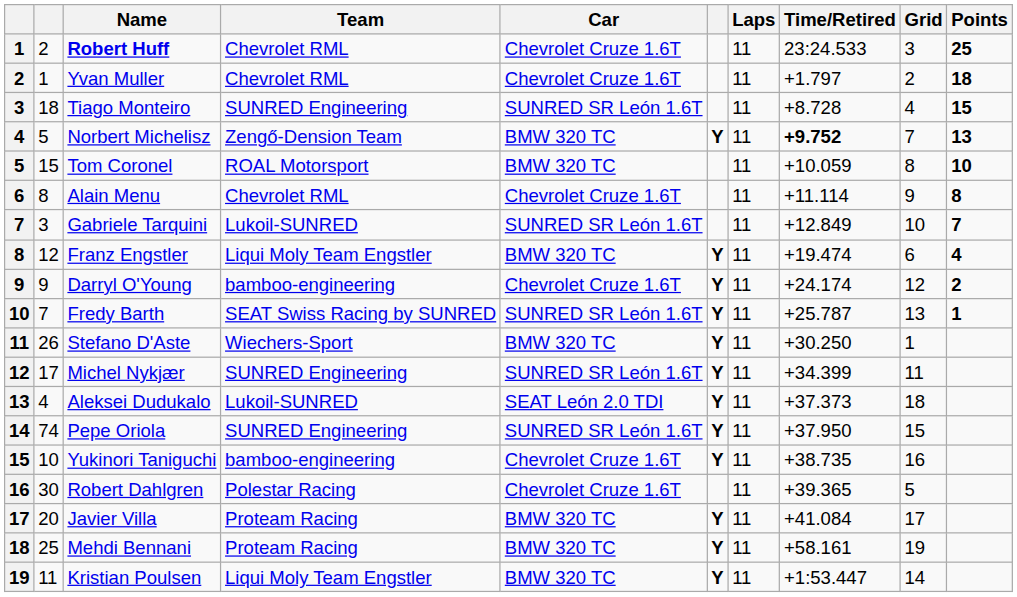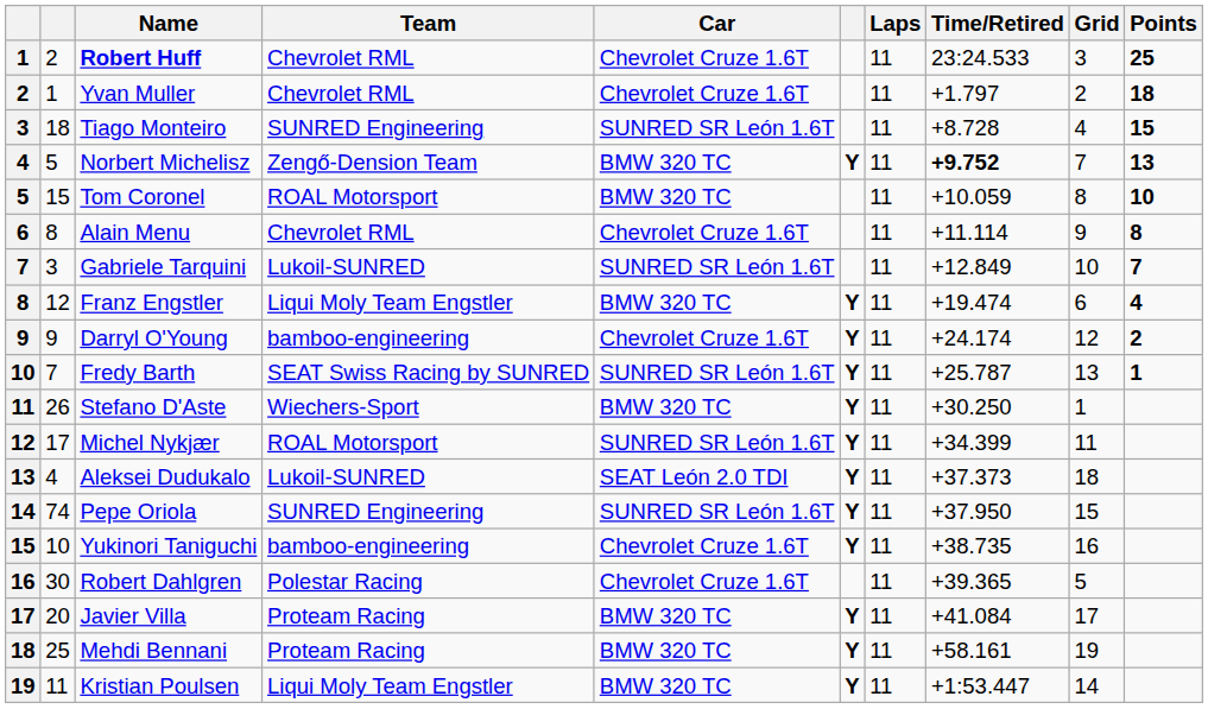 <table class="wikitable sortable" style="font-size: 95%;">
 <tr>
 <th></th>
 <th></th>
 <th>Name</th>
 <th>Team</th>
 <th>Car</th>
 <th></th>
 <th>Laps</th>
 <th>Time/Retired</th>
 <th>Grid</th>
 <th>Points</th>
 </tr>
 <tr>
 <th>1</th>
 <td>2</td>
 <td> <strong><a href='#'>Robert Huff</a></strong></td>
 <td><a href='#'>Chevrolet RML</a></td>
 <td><a href='#'>Chevrolet Cruze 1.6T</a></td>
 <td></td>
 <td>11</td>
 <td>23:24.533</td>
 <td>3</td>
 <td><strong>25</strong></td>
 </tr>
 <tr>
 <th>2</th>
 <td>1</td>
 <td> <a href='#'>Yvan Muller</a></td>
 <td><a href='#'>Chevrolet RML</a></td>
 <td><a href='#'>Chevrolet Cruze 1.6T</a></td>
 <td></td>
 <td>11</td>
 <td>+1.797</td>
 <td>2</td>
 <td><strong>18</strong></td>
 </tr>
 <tr>
 <th>3</th>
 <td>18</td>
 <td> <a href='#'>Tiago Monteiro</a></td>
 <td><a href='#'>SUNRED Engineering</a></td>
 <td><a href='#'>SUNRED SR León 1.6T</a></td>
 <td></td>
 <td>11</td>
 <td>+8.728</td>
 <td>4</td>
 <td><strong>15</strong></td>
 </tr>
 <tr>
 <th>4</th>
 <td>5</td>
 <td> <a href='#'>Norbert Michelisz</a></td>
 <td><a href='#'>Zengő-Dension Team</a></td>
 <td><a href='#'>BMW 320 TC</a></td>
 <td align=center><strong><span>Y</span></strong></td>
 <td>11</td>
 <td><strong>+9.752</strong></td>
 <td>7</td>
 <td><strong>13</strong></td>
 </tr>
 <tr>
 <th>5</th>
 <td>15</td>
 <td> <a href='#'>Tom Coronel</a></td>
 <td><a href='#'>ROAL Motorsport</a></td>
 <td><a href='#'>BMW 320 TC</a></td>
 <td></td>
 <td>11</td>
 <td>+10.059</td>
 <td>8</td>
 <td><strong>10</strong></td>
 </tr>
 <tr>
 <th>6</th>
 <td>8</td>
 <td> <a href='#'>Alain Menu</a></td>
 <td><a href='#'>Chevrolet RML</a></td>
 <td><a href='#'>Chevrolet Cruze 1.6T</a></td>
 <td></td>
 <td>11</td>
 <td>+11.114</td>
 <td>9</td>
 <td><strong>8</strong></td>
 </tr>
 <tr>
 <th>7</th>
 <td>3</td>
 <td> <a href='#'>Gabriele Tarquini</a></td>
 <td><a href='#'>Lukoil-SUNRED</a></td>
 <td><a href='#'>SUNRED SR León 1.6T</a></td>
 <td></td>
 <td>11</td>
 <td>+12.849</td>
 <td>10</td>
 <td><strong>7</strong></td>
 </tr>
 <tr>
 <th>8</th>
 <td>12</td>
 <td> <a href='#'>Franz Engstler</a></td>
 <td><a href='#'>Liqui Moly Team Engstler</a></td>
 <td><a href='#'>BMW 320 TC</a></td>
 <td align=center><strong><span>Y</span></strong></td>
 <td>11</td>
 <td>+19.474</td>
 <td>6</td>
 <td><strong>4</strong></td>
 </tr>
 <tr>
 <th>9</th>
 <td>9</td>
 <td> <a href='#'>Darryl O'Young</a></td>
 <td><a href='#'>bamboo-engineering</a></td>
 <td><a href='#'>Chevrolet Cruze 1.6T</a></td>
 <td align=center><strong><span>Y</span></strong></td>
 <td>11</td>
 <td>+24.174</td>
 <td>12</td>
 <td><strong>2</strong></td>
 </tr>
 <tr>
 <th>10</th>
 <td>7</td>
 <td> <a href='#'>Fredy Barth</a></td>
 <td><a href='#'>SEAT Swiss Racing by SUNRED</a></td>
 <td><a href='#'>SUNRED SR León 1.6T</a></td>
 <td align=center><strong><span>Y</span></strong></td>
 <td>11</td>
 <td>+25.787</td>
 <td>13</td>
 <td><strong>1</strong></td>
 </tr>
 <tr>
 <th>11</th>
 <td>26</td>
 <td> <a href='#'>Stefano D'Aste</a></td>
 <td><a href='#'>Wiechers-Sport</a></td>
 <td><a href='#'>BMW 320 TC</a></td>
 <td align=center><strong><span>Y</span></strong></td>
 <td>11</td>
 <td>+30.250</td>
 <td>1</td>
 <td></td>
 </tr>
 <tr>
 <th>12</th>
 <td>17</td>
 <td> <a href='#'>Michel Nykjær</a></td>
-<td><a href='#'>SUNRED Engineering</a></td>
+<td><a href='#'>ROAL Motorsport</a></td>
 <td><a href='#'>SUNRED SR León 1.6T</a></td>
 <td align=center><strong><span>Y</span></strong></td>
 <td>11</td>
 <td>+34.399</td>
 <td>11</td>
 <td></td>
 </tr>
 <tr>
 <th>13</th>
 <td>4</td>
 <td> <a href='#'>Aleksei Dudukalo</a></td>
 <td><a href='#'>Lukoil-SUNRED</a></td>
 <td><a href='#'>SEAT León 2.0 TDI</a></td>
 <td align=center><strong><span>Y</span></strong></td>
 <td>11</td>
 <td>+37.373</td>
 <td>18</td>
 <td></td>
 </tr>
 <tr>
 <th>14</th>
 <td>74</td>
 <td> <a href='#'>Pepe Oriola</a></td>
 <td><a href='#'>SUNRED Engineering</a></td>
 <td><a href='#'>SUNRED SR León 1.6T</a></td>
 <td align=center><strong><span>Y</span></strong></td>
 <td>11</td>
 <td>+37.950</td>
 <td>15</td>
 <td></td>
 </tr>
 <tr>
 <th>15</th>
 <td>10</td>
 <td> <a href='#'>Yukinori Taniguchi</a></td>
 <td><a href='#'>bamboo-engineering</a></td>
 <td><a href='#'>Chevrolet Cruze 1.6T</a></td>
 <td align=center><strong><span>Y</span></strong></td>
 <td>11</td>
 <td>+38.735</td>
 <td>16</td>
 <td></td>
 </tr>
 <tr>
 <th>16</th>
 <td>30</td>
 <td> <a href='#'>Robert Dahlgren</a></td>
 <td><a href='#'>Polestar Racing</a></td>
 <td><a href='#'>Chevrolet Cruze 1.6T</a></td>
 <td></td>
 <td>11</td>
 <td>+39.365</td>
 <td>5</td>
 <td></td>
 </tr>
 <tr>
 <th>17</th>
 <td>20</td>
 <td> <a href='#'>Javier Villa</a></td>
 <td><a href='#'>Proteam Racing</a></td>
 <td><a href='#'>BMW 320 TC</a></td>
 <td align=center><strong><span>Y</span></strong></td>
 <td>11</td>
 <td>+41.084</td>
 <td>17</td>
 <td></td>
 </tr>
 <tr>
 <th>18</th>
 <td>25</td>
 <td> <a href='#'>Mehdi Bennani</a></td>
 <td><a href='#'>Proteam Racing</a></td>
 <td><a href='#'>BMW 320 TC</a></td>
 <td align=center><strong><span>Y</span></strong></td>
 <td>11</td>
 <td>+58.161</td>
 <td>19</td>
 <td></td>
 </tr>
 <tr>
 <th>19</th>
 <td>11</td>
 <td> <a href='#'>Kristian Poulsen</a></td>
 <td><a href='#'>Liqui Moly Team Engstler</a></td>
 <td><a href='#'>BMW 320 TC</a></td>
 <td align=center><strong><span>Y</span></strong></td>
 <td>11</td>
 <td>+1:53.447</td>
 <td>14</td>
 <td></td>
 </tr>
 </table>
